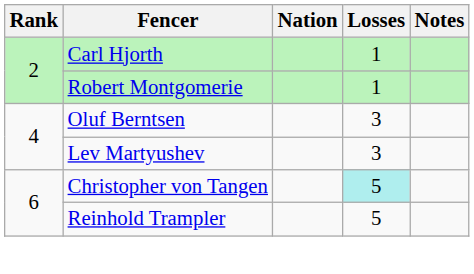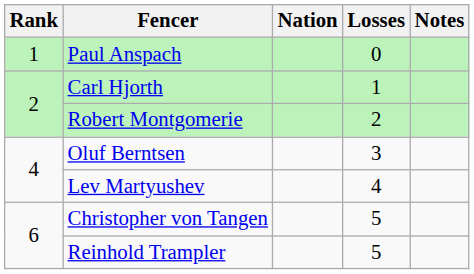 <table class="wikitable sortable" style="text-align:center">
 <tr>
 <th>Rank</th>
 <th>Fencer</th>
 <th>Nation</th>
 <th>Losses</th>
 <th>Notes</th>
+</tr>
+<tr bgcolor=bbf3bb>
+<td>1</td>
+<td align=left><a href='#'>Paul Anspach</a></td>
+<td align=left></td>
+<td>0</td>
+<td></td>
 </tr>
 <tr bgcolor=bbf3bb>
 <td rowspan=2>2</td>
 <td align=left><a href='#'>Carl Hjorth</a></td>
 <td align=left></td>
 <td>1</td>
 <td></td>
 </tr>
 <tr bgcolor=bbf3bb>
 <td align=left><a href='#'>Robert Montgomerie</a></td>
 <td align=left></td>
-<td>1</td>
+<td>2</td>
 <td></td>
 </tr>
 <tr>
 <td rowspan=2>4</td>
 <td align=left><a href='#'>Oluf Berntsen</a></td>
 <td align=left></td>
 <td>3</td>
 <td></td>
 </tr>
 <tr>
 <td align=left><a href='#'>Lev Martyushev</a></td>
 <td align=left></td>
-<td>3</td>
+<td>4</td>
 <td></td>
 </tr>
 <tr>
 <td rowspan=2>6</td>
 <td align=left><a href='#'>Christopher von Tangen</a></td>
 <td align=left></td>
-<td style="background: paleturquoise;">5</td>
+<td>5</td>
 <td></td>
 </tr>
 <tr>
 <td align=left><a href='#'>Reinhold Trampler</a></td>
 <td align=left></td>
 <td>5</td>
 <td></td>
 </tr>
 </table>
